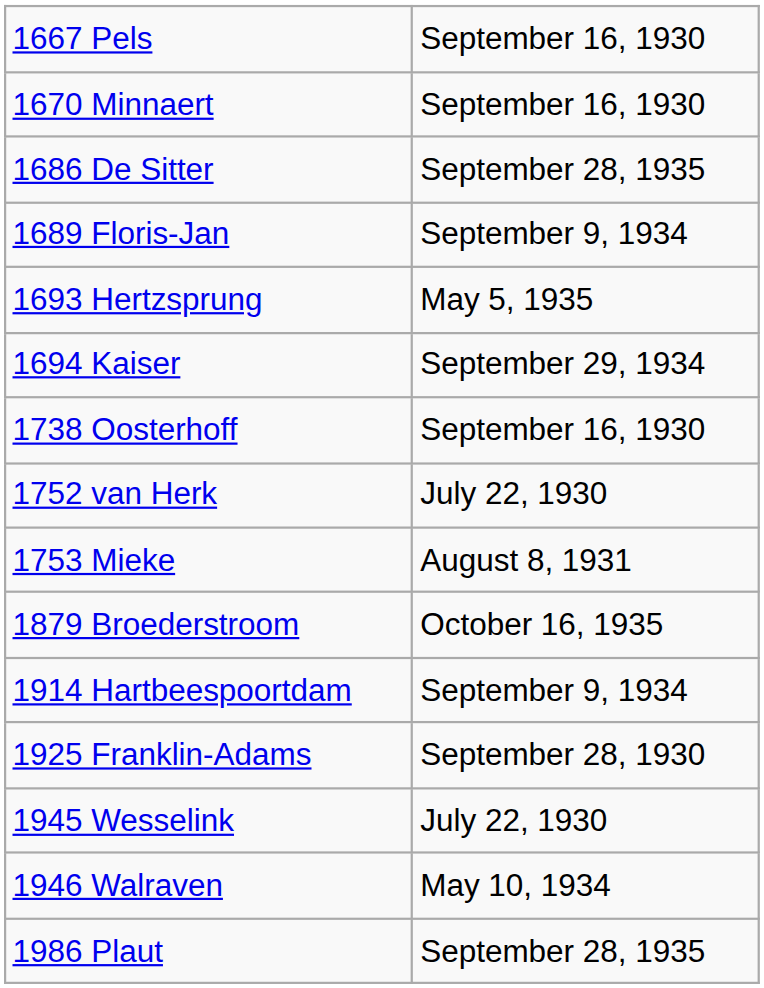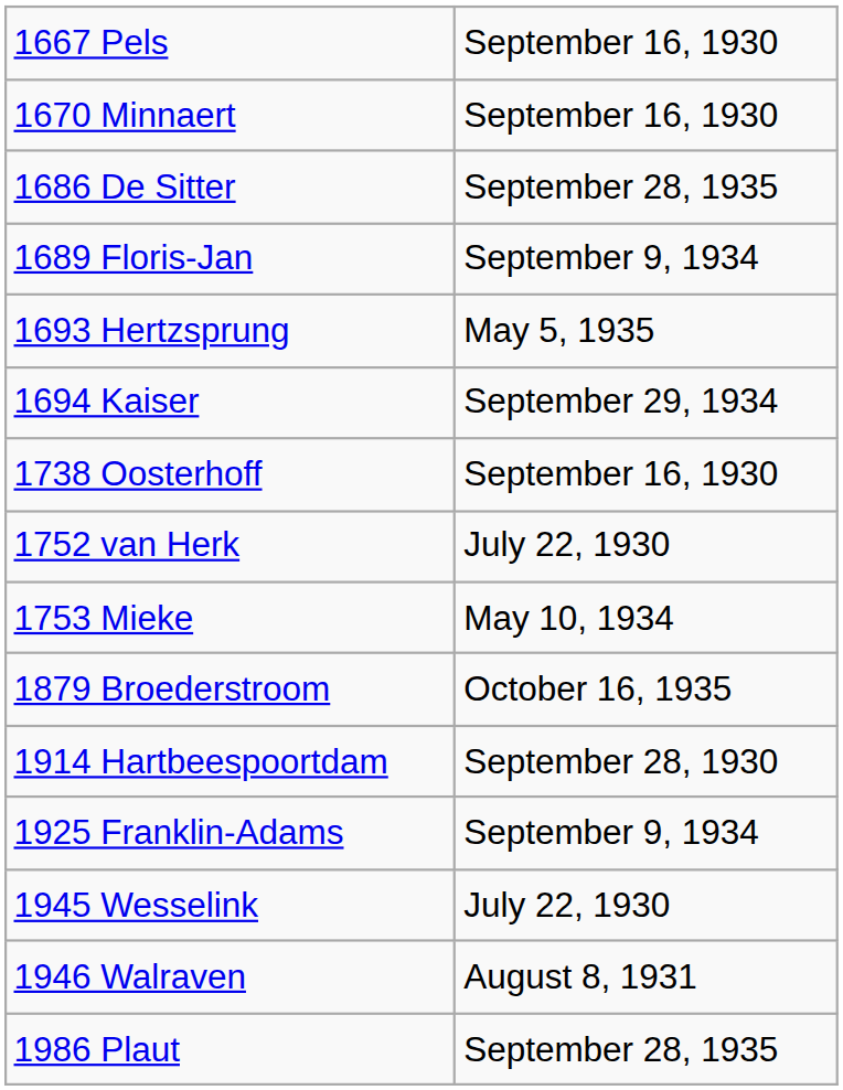 <table class="wikitable" style="font-size: 89%; float: left; width: 24em; margin-right: 1em; line-height: 1.6em !important;">
 <tr>
 <td><a href='#'>1667 Pels</a></td>
 <td>September 16, 1930</td>
 </tr>
 <tr>
 <td><a href='#'>1670 Minnaert</a></td>
 <td>September 16, 1930</td>
 </tr>
 <tr>
 <td><a href='#'>1686 De Sitter</a></td>
 <td>September 28, 1935</td>
 </tr>
 <tr>
 <td><a href='#'>1689 Floris-Jan</a></td>
 <td>September 9, 1934</td>
 </tr>
 <tr>
 <td><a href='#'>1693 Hertzsprung</a></td>
 <td>May 5, 1935</td>
 </tr>
 <tr>
 <td><a href='#'>1694 Kaiser</a></td>
 <td>September 29, 1934</td>
 </tr>
 <tr>
 <td><a href='#'>1738 Oosterhoff</a></td>
 <td>September 16, 1930</td>
 </tr>
 <tr>
 <td><a href='#'>1752 van Herk</a></td>
 <td>July 22, 1930</td>
 </tr>
 <tr>
 <td><a href='#'>1753 Mieke</a></td>
-<td>August 8, 1931</td>
+<td>May 10, 1934</td>
 </tr>
 <tr>
 <td><a href='#'>1879 Broederstroom</a></td>
 <td>October 16, 1935</td>
 </tr>
 <tr>
 <td><a href='#'>1914 Hartbeespoortdam</a></td>
-<td>September 9, 1934</td>
+<td>September 28, 1930</td>
 </tr>
 <tr>
 <td><a href='#'>1925 Franklin-Adams</a></td>
-<td>September 28, 1930</td>
+<td>September 9, 1934</td>
 </tr>
 <tr>
 <td><a href='#'>1945 Wesselink</a></td>
 <td>July 22, 1930</td>
 </tr>
 <tr>
 <td><a href='#'>1946 Walraven</a></td>
-<td>May 10, 1934</td>
+<td>August 8, 1931</td>
 </tr>
 <tr>
 <td><a href='#'>1986 Plaut</a></td>
 <td>September 28, 1935</td>
 </tr>
 </table>
